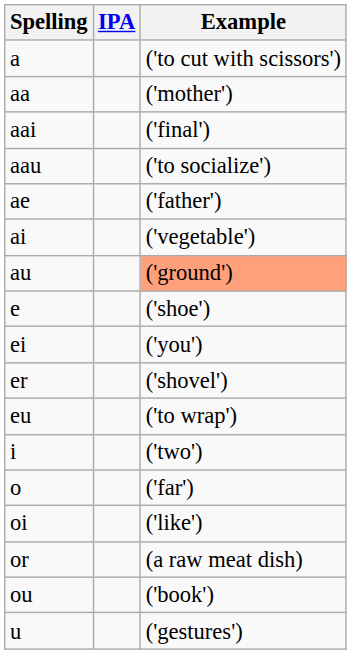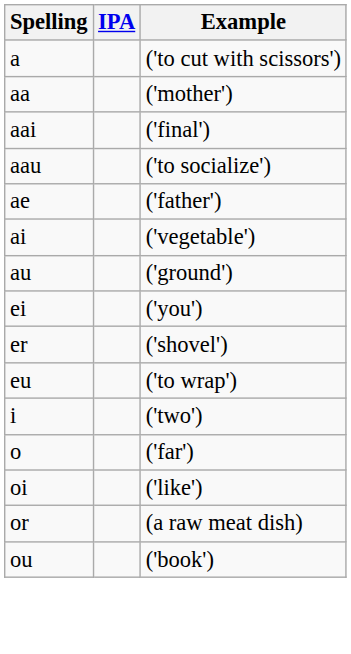 <table class="wikitable sortable">
 <tr>
 <th>Spelling</th>
 <th><a href='#'>IPA</a></th>
 <th>Example</th>
 </tr>
 <tr>
 <td>a</td>
 <td></td>
 <td> ('to cut with scissors')</td>
 </tr>
 <tr>
 <td>aa</td>
 <td></td>
 <td> ('mother')</td>
 </tr>
 <tr>
 <td>aai</td>
 <td></td>
 <td> ('final')</td>
 </tr>
 <tr>
 <td>aau</td>
 <td></td>
 <td> ('to socialize')</td>
 </tr>
 <tr>
 <td>ae</td>
 <td></td>
 <td> ('father')</td>
 </tr>
 <tr>
 <td>ai</td>
 <td></td>
 <td> ('vegetable')</td>
 </tr>
 <tr>
 <td>au</td>
 <td></td>
-<td style="background: lightsalmon;"> ('ground')</td>
-</tr>
-<tr>
-<td>e</td>
-<td></td>
-<td> ('shoe')</td>
+<td> ('ground')</td>
 </tr>
 <tr>
 <td>ei</td>
 <td></td>
 <td> ('you')</td>
 </tr>
 <tr>
 <td>er</td>
 <td></td>
 <td> ('shovel')</td>
 </tr>
 <tr>
 <td>eu</td>
 <td></td>
 <td> ('to wrap')</td>
 </tr>
 <tr>
 <td>i</td>
 <td></td>
 <td> ('two')</td>
 </tr>
 <tr>
 <td>o</td>
 <td></td>
 <td> ('far')</td>
 </tr>
 <tr>
 <td>oi</td>
 <td></td>
 <td> ('like')</td>
 </tr>
 <tr>
 <td>or</td>
 <td></td>
 <td> (a raw meat dish)</td>
 </tr>
 <tr>
 <td>ou</td>
 <td></td>
 <td> ('book')</td>
 </tr>
-<tr>
-<td>u</td>
-<td></td>
-<td> ('gestures')</td>
-</tr>
 </table>
